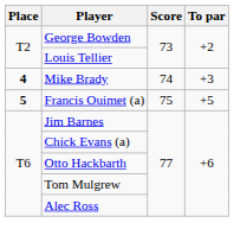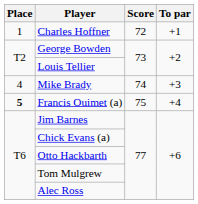 <table class=wikitable>
 <tr>
 <th>Place</th>
 <th>Player</th>
 <th>Score</th>
 <th>To par</th>
+</tr>
+<tr>
+<td align=center>1</td>
+<td> <a href='#'>Charles Hoffner</a></td>
+<td align=center>72</td>
+<td align=center>+1</td>
 </tr>
 <tr>
 <td rowspan=2 align=center>T2</td>
 <td> <a href='#'>George Bowden</a></td>
 <td rowspan=2 align=center>73</td>
 <td rowspan=2 align=center>+2</td>
 </tr>
 <tr>
 <td> <a href='#'>Louis Tellier</a></td>
 </tr>
 <tr>
-<td align=center><strong>4</strong></td>
+<td align=center>4</td>
 <td> <a href='#'>Mike Brady</a></td>
 <td align=center>74</td>
 <td align=center>+3</td>
 </tr>
 <tr>
 <td align=center><strong>5</strong></td>
 <td> <a href='#'>Francis Ouimet</a> (a)</td>
 <td align=center>75</td>
-<td align=center>+5</td>
+<td align=center>+4</td>
 </tr>
 <tr>
 <td rowspan=5 align=center>T6</td>
 <td> <a href='#'>Jim Barnes</a></td>
 <td rowspan=5 align=center>77</td>
 <td rowspan=5 align=center>+6</td>
 </tr>
 <tr>
 <td> <a href='#'>Chick Evans</a> (a)</td>
 </tr>
 <tr>
 <td> <a href='#'>Otto Hackbarth</a></td>
 </tr>
 <tr>
 <td> Tom Mulgrew</td>
 </tr>
 <tr>
 <td> <a href='#'>Alec Ross</a></td>
 </tr>
 </table>
